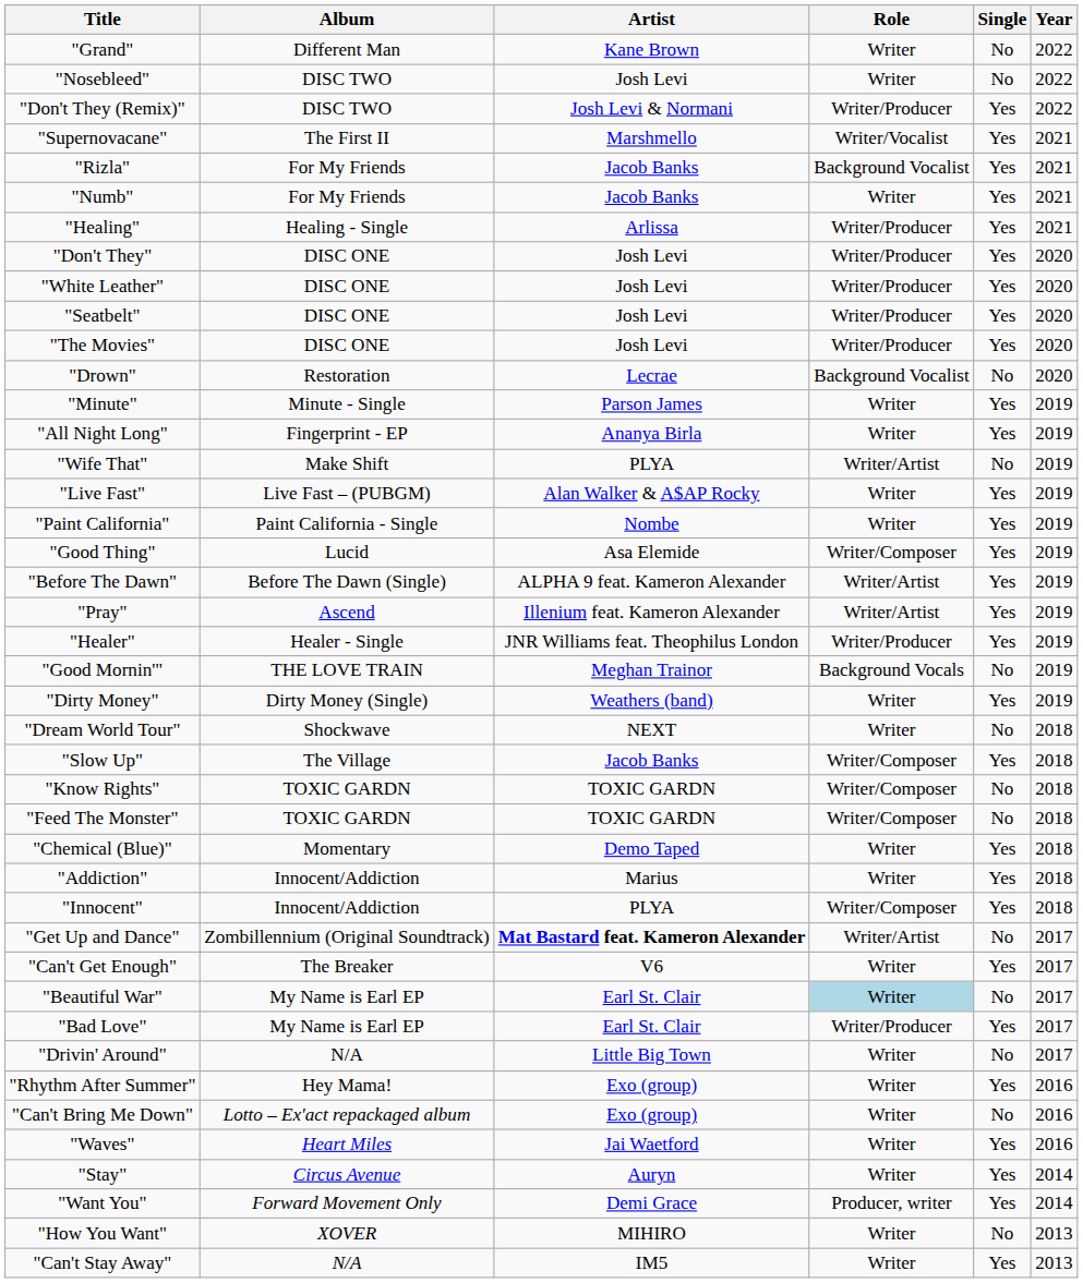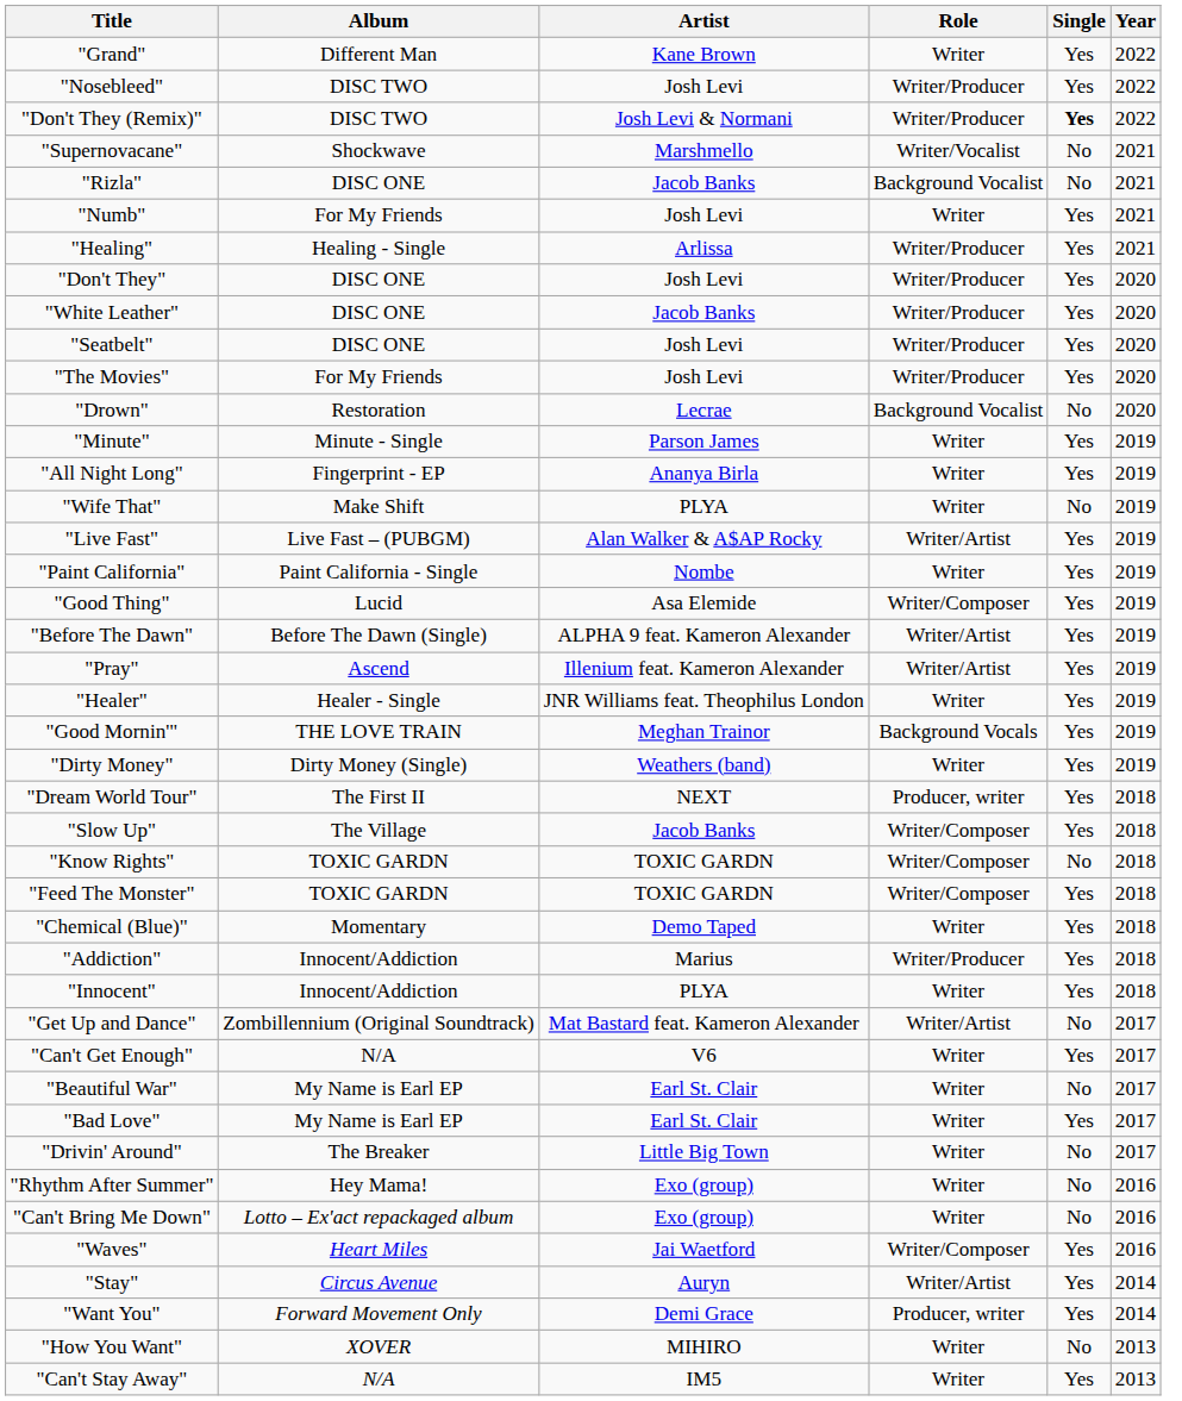 <table class="wikitable plainrowheaders" style="text-align:center;">
 <tr>
 <th scope="col">Title</th>
 <th scope="col">Album</th>
 <th scope="col">Artist</th>
 <th scope="col">Role</th>
 <th scope="col">Single</th>
 <th scope="col">Year</th>
 </tr>
 <tr>
 <td style="text-align:center;">"Grand"</td>
 <td style="text-align:center;">Different Man</td>
 <td style="text-align:center;"><a href='#'>Kane Brown</a></td>
 <td style="text-align:center;">Writer</td>
-<td style="text-align:center;">No</td>
+<td style="text-align:center;">Yes</td>
 <td style="text-align:center;">2022</td>
 </tr>
 <tr>
 <td style="text-align:center;">"Nosebleed"</td>
 <td style="text-align:center;">DISC TWO</td>
 <td style="text-align:center;">Josh Levi</td>
-<td style="text-align:center;">Writer</td>
-<td style="text-align:center;">No</td>
+<td style="text-align:center;">Writer/Producer</td>
+<td style="text-align:center;">Yes</td>
 <td style="text-align:center;">2022</td>
 </tr>
 <tr>
 <td style="text-align:center;">"Don't They (Remix)"</td>
 <td style="text-align:center;">DISC TWO</td>
 <td style="text-align:center;"><a href='#'>Josh Levi</a> & <a href='#'>Normani</a></td>
 <td style="text-align:center;">Writer/Producer</td>
-<td style="text-align:center;">Yes</td>
+<td style="text-align:center;"><strong>Yes</strong></td>
 <td style="text-align:center;">2022</td>
 </tr>
 <tr>
 <td style="text-align:center;">"Supernovacane"</td>
-<td style="text-align:center;">The First II</td>
+<td style="text-align:center;">Shockwave</td>
 <td style="text-align:center;"><a href='#'>Marshmello</a></td>
 <td style="text-align:center;">Writer/Vocalist</td>
-<td style="text-align:center;">Yes</td>
+<td style="text-align:center;">No</td>
 <td style="text-align:center;">2021</td>
 </tr>
 <tr>
 <td style="text-align:center;">"Rizla"</td>
-<td style="text-align:center;">For My Friends</td>
+<td style="text-align:center;">DISC ONE</td>
 <td style="text-align:center;"><a href='#'>Jacob Banks</a></td>
 <td style="text-align:center;">Background Vocalist</td>
-<td style="text-align:center;">Yes</td>
+<td style="text-align:center;">No</td>
 <td style="text-align:center;">2021</td>
 </tr>
 <tr>
 <td style="text-align:center;">"Numb"</td>
 <td style="text-align:center;">For My Friends</td>
-<td style="text-align:center;"><a href='#'>Jacob Banks</a></td>
+<td style="text-align:center;">Josh Levi</td>
 <td style="text-align:center;">Writer</td>
 <td style="text-align:center;">Yes</td>
 <td style="text-align:center;">2021</td>
 </tr>
 <tr>
 <td style="text-align:center;">"Healing"</td>
 <td style="text-align:center;">Healing - Single</td>
 <td style="text-align:center;"><a href='#'>Arlissa</a></td>
 <td style="text-align:center;">Writer/Producer</td>
 <td style="text-align:center;">Yes</td>
 <td style="text-align:center;">2021</td>
 </tr>
 <tr>
 <td style="text-align:center;">"Don't They"</td>
 <td style="text-align:center;">DISC ONE</td>
 <td style="text-align:center;">Josh Levi</td>
 <td style="text-align:center;">Writer/Producer</td>
 <td style="text-align:center;">Yes</td>
 <td style="text-align:center;">2020</td>
 </tr>
 <tr>
 <td style="text-align:center;">"White Leather"</td>
 <td style="text-align:center;">DISC ONE</td>
-<td style="text-align:center;">Josh Levi</td>
+<td style="text-align:center;"><a href='#'>Jacob Banks</a></td>
 <td style="text-align:center;">Writer/Producer</td>
 <td style="text-align:center;">Yes</td>
 <td style="text-align:center;">2020</td>
 </tr>
 <tr>
 <td style="text-align:center;">"Seatbelt"</td>
 <td style="text-align:center;">DISC ONE</td>
 <td style="text-align:center;">Josh Levi</td>
 <td style="text-align:center;">Writer/Producer</td>
 <td style="text-align:center;">Yes</td>
 <td style="text-align:center;">2020</td>
 </tr>
 <tr>
 <td style="text-align:center;">"The Movies"</td>
-<td style="text-align:center;">DISC ONE</td>
+<td style="text-align:center;">For My Friends</td>
 <td style="text-align:center;">Josh Levi</td>
 <td style="text-align:center;">Writer/Producer</td>
 <td style="text-align:center;">Yes</td>
 <td style="text-align:center;">2020</td>
 </tr>
 <tr>
 <td style="text-align:center;">"Drown"</td>
 <td style="text-align:center;">Restoration</td>
 <td style="text-align:center;"><a href='#'>Lecrae</a></td>
 <td style="text-align:center;">Background Vocalist</td>
 <td style="text-align:center;">No</td>
 <td style="text-align:center;">2020</td>
 </tr>
 <tr>
 <td style="text-align:center;">"Minute"</td>
 <td style="text-align:center;">Minute - Single</td>
 <td style="text-align:center;"><a href='#'>Parson James</a></td>
 <td style="text-align:center;">Writer</td>
 <td style="text-align:center;">Yes</td>
 <td style="text-align:center;">2019</td>
 </tr>
 <tr>
 <td style="text-align:center;">"All Night Long"</td>
 <td style="text-align:center;">Fingerprint - EP</td>
 <td style="text-align:center;"><a href='#'>Ananya Birla</a></td>
 <td style="text-align:center;">Writer</td>
 <td style="text-align:center;">Yes</td>
 <td style="text-align:center;">2019</td>
 </tr>
 <tr>
 <td style="text-align:center;">"Wife That"</td>
 <td style="text-align:center;">Make Shift</td>
 <td style="text-align:center;">PLYA</td>
-<td style="text-align:center;">Writer/Artist</td>
+<td style="text-align:center;">Writer</td>
 <td style="text-align:center;">No</td>
 <td style="text-align:center;">2019</td>
 </tr>
 <tr>
 <td style="text-align:center;">"Live Fast"</td>
 <td style="text-align:center;">Live Fast – (PUBGM)</td>
 <td style="text-align:center;"><a href='#'>Alan Walker</a> & <a href='#'>A$AP Rocky</a></td>
-<td style="text-align:center;">Writer</td>
+<td style="text-align:center;">Writer/Artist</td>
 <td style="text-align:center;">Yes</td>
 <td style="text-align:center;">2019</td>
 </tr>
 <tr>
 <td style="text-align:center;">"Paint California"</td>
 <td style="text-align:center;">Paint California - Single</td>
 <td style="text-align:center;"><a href='#'>Nombe</a></td>
 <td style="text-align:center;">Writer</td>
 <td style="text-align:center;">Yes</td>
 <td style="text-align:center;">2019</td>
 </tr>
 <tr>
 <td style="text-align:center;">"Good Thing"</td>
 <td style="text-align:center;">Lucid </td>
 <td style="text-align:center;">Asa Elemide</td>
 <td style="text-align:center;">Writer/Composer</td>
 <td style="text-align:center;">Yes</td>
 <td style="text-align:center;">2019</td>
 </tr>
 <tr>
 <td style="text-align:center;">"Before The Dawn"</td>
 <td style="text-align:center;">Before The Dawn (Single)</td>
 <td style="text-align:center;">ALPHA 9 feat. Kameron Alexander</td>
 <td style="text-align:center;">Writer/Artist</td>
 <td style="text-align:center;">Yes</td>
 <td style="text-align:center;">2019</td>
 </tr>
 <tr>
 <td style="text-align:center;">"Pray"</td>
 <td style="text-align:center;"><a href='#'>Ascend</a></td>
 <td style="text-align:center;"><a href='#'>Illenium</a> feat. Kameron Alexander</td>
 <td style="text-align:center;">Writer/Artist</td>
 <td style="text-align:center;">Yes</td>
 <td style="text-align:center;">2019</td>
 </tr>
 <tr>
 <td style="text-align:center;">"Healer"</td>
 <td style="text-align:center;">Healer - Single</td>
 <td style="text-align:center;">JNR Williams feat. Theophilus London</td>
-<td style="text-align:center;">Writer/Producer</td>
+<td style="text-align:center;">Writer</td>
 <td style="text-align:center;">Yes</td>
 <td style="text-align:center;">2019</td>
 </tr>
 <tr>
 <td style="text-align:center;">"Good Mornin'"</td>
 <td style="text-align:center;">THE LOVE TRAIN</td>
 <td style="text-align:center;"><a href='#'>Meghan Trainor</a></td>
 <td style="text-align:center;">Background Vocals</td>
-<td style="text-align:center;">No</td>
+<td style="text-align:center;">Yes</td>
 <td style="text-align:center;">2019</td>
 </tr>
 <tr>
 <td style="text-align:center;">"Dirty Money"</td>
 <td style="text-align:center;">Dirty Money (Single)</td>
 <td style="text-align:center;"><a href='#'>Weathers (band)</a></td>
 <td style="text-align:center;">Writer</td>
 <td style="text-align:center;">Yes</td>
 <td style="text-align:center;">2019</td>
 </tr>
 <tr>
 <td style="text-align:center;">"Dream World Tour"</td>
-<td style="text-align:center;">Shockwave</td>
+<td style="text-align:center;">The First II</td>
 <td style="text-align:center;">NEXT</td>
-<td style="text-align:center;">Writer</td>
-<td style="text-align:center;">No</td>
+<td style="text-align:center;">Producer, writer</td>
+<td style="text-align:center;">Yes</td>
 <td style="text-align:center;">2018</td>
 </tr>
 <tr>
 <td style="text-align:center;">"Slow Up"</td>
 <td style="text-align:center;">The Village</td>
 <td style="text-align:center;"><a href='#'>Jacob Banks</a></td>
 <td style="text-align:center;">Writer/Composer</td>
 <td style="text-align:center;">Yes</td>
 <td style="text-align:center;">2018</td>
 </tr>
 <tr>
 <td style="text-align:center;">"Know Rights"</td>
 <td style="text-align:center;">TOXIC GARDN</td>
 <td style="text-align:center;">TOXIC GARDN</td>
 <td style="text-align:center;">Writer/Composer</td>
 <td style="text-align:center;">No</td>
 <td style="text-align:center;">2018</td>
 </tr>
 <tr>
 <td style="text-align:center;">"Feed The Monster"</td>
 <td style="text-align:center;">TOXIC GARDN</td>
 <td style="text-align:center;">TOXIC GARDN</td>
 <td style="text-align:center;">Writer/Composer</td>
-<td style="text-align:center;">No</td>
+<td style="text-align:center;">Yes</td>
 <td style="text-align:center;">2018</td>
 </tr>
 <tr>
 <td style="text-align:center;">"Chemical (Blue)"</td>
 <td style="text-align:center;">Momentary</td>
 <td style="text-align:center;"><a href='#'>Demo Taped</a></td>
 <td style="text-align:center;">Writer</td>
 <td style="text-align:center;">Yes</td>
 <td style="text-align:center;">2018</td>
 </tr>
 <tr>
 <td style="text-align:center;">"Addiction"</td>
 <td style="text-align:center;">Innocent/Addiction</td>
 <td style="text-align:center;">Marius</td>
-<td style="text-align:center;">Writer</td>
+<td style="text-align:center;">Writer/Producer</td>
 <td style="text-align:center;">Yes</td>
 <td style="text-align:center;">2018</td>
 </tr>
 <tr>
 <td style="text-align:center;">"Innocent"</td>
 <td style="text-align:center;">Innocent/Addiction</td>
 <td style="text-align:center;">PLYA</td>
-<td style="text-align:center;">Writer/Composer</td>
+<td style="text-align:center;">Writer</td>
 <td style="text-align:center;">Yes</td>
 <td style="text-align:center;">2018</td>
 </tr>
 <tr>
 <td style="text-align:center;">"Get Up and Dance"</td>
 <td style="text-align:center;">Zombillennium (Original Soundtrack)</td>
-<td style="text-align:center;"><strong><a href='#'>Mat Bastard</a> feat. Kameron Alexander</strong></td>
+<td style="text-align:center;"><a href='#'>Mat Bastard</a> feat. Kameron Alexander</td>
 <td style="text-align:center;">Writer/Artist</td>
 <td style="text-align:center;">No</td>
 <td style="text-align:center;">2017</td>
 </tr>
 <tr>
 <td style="text-align:center;">"Can't Get Enough"</td>
-<td style="text-align:center;">The Breaker</td>
+<td style="text-align:center;">N/A</td>
 <td style="text-align:center;">V6</td>
 <td style="text-align:center;">Writer</td>
 <td style="text-align:center;">Yes</td>
 <td style="text-align:center;">2017</td>
 </tr>
 <tr>
 <td style="text-align:center;">"Beautiful War"</td>
 <td style="text-align:center;">My Name is Earl EP</td>
 <td style="text-align:center;"><a href='#'>Earl St. Clair</a></td>
-<td style="background: lightblue; text-align:center;">Writer</td>
+<td style="text-align:center;">Writer</td>
 <td style="text-align:center;">No</td>
 <td style="text-align:center;">2017</td>
 </tr>
 <tr>
 <td style="text-align:center;">"Bad Love"</td>
 <td style="text-align:center;">My Name is Earl EP</td>
 <td style="text-align:center;"><a href='#'>Earl St. Clair</a></td>
-<td style="text-align:center;">Writer/Producer</td>
+<td style="text-align:center;">Writer</td>
 <td style="text-align:center;">Yes</td>
 <td style="text-align:center;">2017</td>
 </tr>
 <tr>
 <td style="text-align:center;">"Drivin' Around"</td>
-<td style="text-align:center;">N/A</td>
+<td style="text-align:center;">The Breaker</td>
 <td style="text-align:center;"><a href='#'>Little Big Town</a></td>
 <td style="text-align:center;">Writer</td>
 <td style="text-align:center;">No</td>
 <td style="text-align:center;">2017</td>
 </tr>
 <tr>
 <td style="text-align:center;">"Rhythm After Summer"</td>
 <td style="text-align:center;">Hey Mama!</td>
 <td style="text-align:center;"><a href='#'>Exo (group)</a></td>
 <td style="text-align:center;">Writer</td>
-<td style="text-align:center;">Yes</td>
+<td style="text-align:center;">No</td>
 <td style="text-align:center;">2016</td>
 </tr>
 <tr>
 <td style="text-align:center;">"Can't Bring Me Down"</td>
 <td style="text-align:center;"><em>Lotto – Ex'act repackaged album</em></td>
 <td style="text-align:center;"><a href='#'>Exo (group)</a></td>
 <td style="text-align:center;">Writer</td>
 <td style="text-align:center;">No</td>
 <td style="text-align:center;">2016</td>
 </tr>
 <tr>
 <td style="text-align:center;">"Waves"</td>
 <td style="text-align:center;"><em><a href='#'>Heart Miles</a></em></td>
 <td style="text-align:center;"><a href='#'>Jai Waetford</a></td>
-<td style="text-align:center;">Writer</td>
+<td style="text-align:center;">Writer/Composer</td>
 <td style="text-align:center;">Yes</td>
 <td style="text-align:center;">2016</td>
 </tr>
 <tr>
 <td style="text-align:center;">"Stay"</td>
 <td style="text-align:center;"><em><a href='#'>Circus Avenue</a></em></td>
 <td style="text-align:center;"><a href='#'>Auryn</a></td>
-<td style="text-align:center;">Writer</td>
+<td style="text-align:center;">Writer/Artist</td>
 <td style="text-align:center;">Yes</td>
 <td style="text-align:center;">2014</td>
 </tr>
 <tr>
 <td style="text-align:center;">"Want You"</td>
 <td style="text-align:center;"><em>Forward Movement Only</em></td>
 <td style="text-align:center;"><a href='#'>Demi Grace</a></td>
 <td style="text-align:center;">Producer, writer</td>
 <td style="text-align:center;">Yes</td>
 <td style="text-align:center;">2014</td>
 </tr>
 <tr>
 <td style="text-align:center;">"How You Want"</td>
 <td style="text-align:center;"><em>XOVER</em></td>
 <td style="text-align:center;">MIHIRO</td>
 <td style="text-align:center;">Writer</td>
 <td style="text-align:center;">No</td>
 <td style="text-align:center;">2013</td>
 </tr>
 <tr>
 <td style="text-align:center;">"Can't Stay Away"</td>
 <td style="text-align:center;"><em>N/A</em></td>
 <td style="text-align:center;">IM5</td>
 <td style="text-align:center;">Writer</td>
 <td style="text-align:center;">Yes</td>
 <td style="text-align:center;">2013</td>
 </tr>
 </table>
